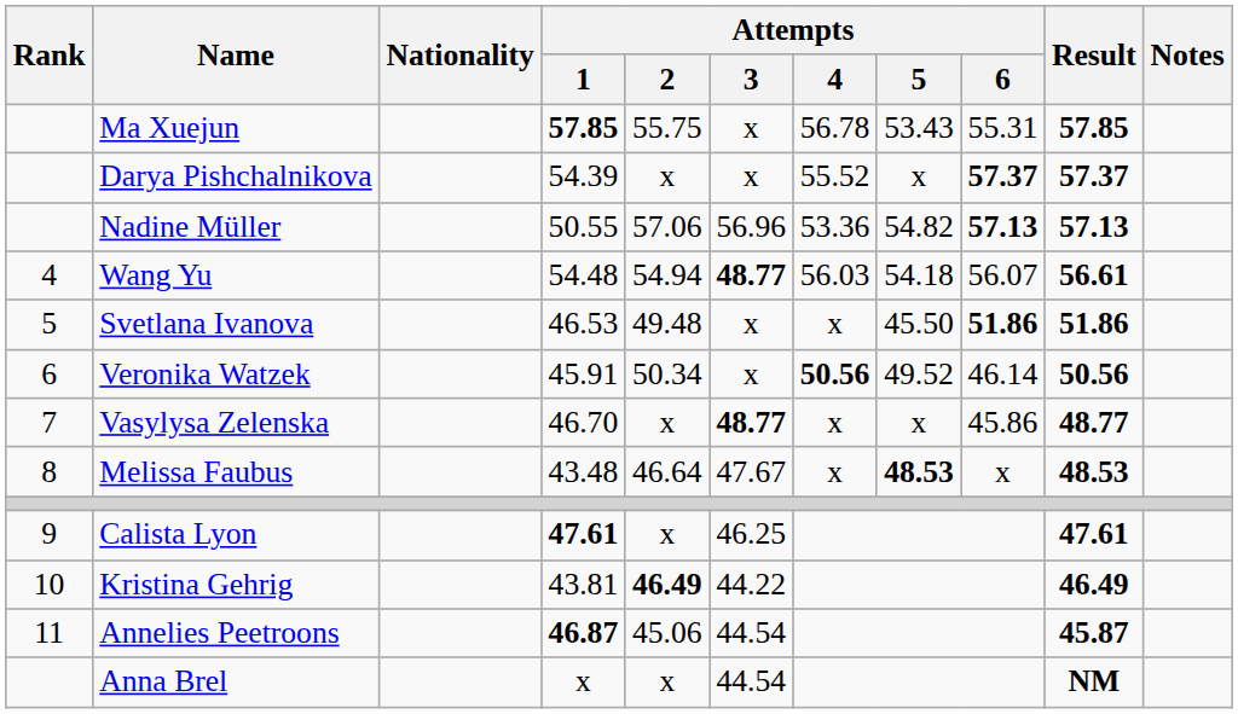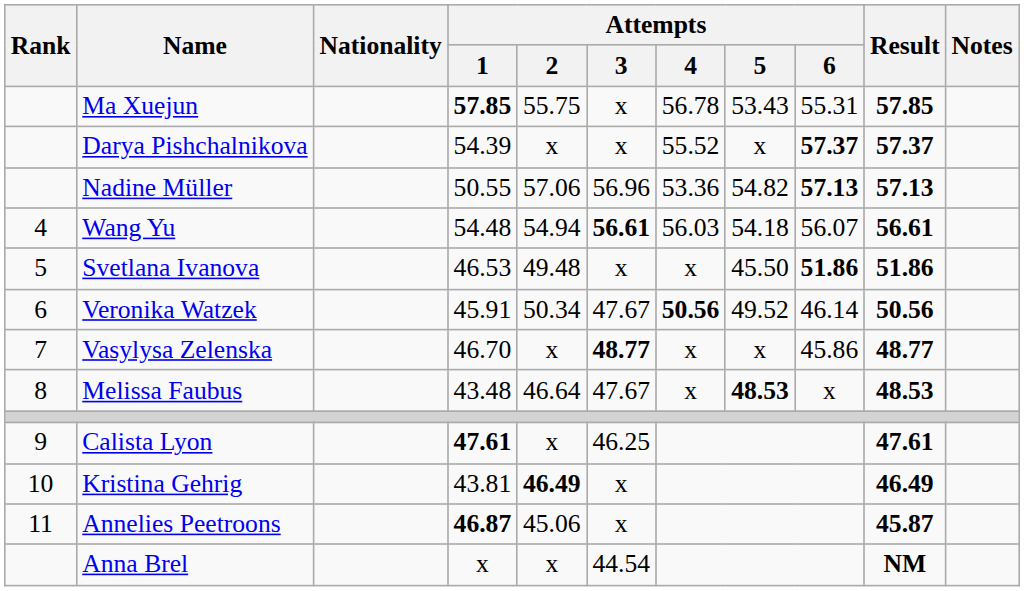 <table class="wikitable sortable" style="text-align:center">
 <tr>
 <th rowspan=2>Rank</th>
 <th rowspan=2>Name</th>
 <th rowspan=2>Nationality</th>
 <th colspan=6>Attempts</th>
 <th rowspan=2>Result</th>
 <th rowspan=2>Notes</th>
 </tr>
 <tr>
 <th>1</th>
 <th>2</th>
 <th>3</th>
 <th>4</th>
 <th>5</th>
 <th>6</th>
 </tr>
 <tr>
 <td></td>
 <td align=left><a href='#'>Ma Xuejun</a></td>
 <td align=left></td>
 <td><strong>57.85</strong></td>
 <td>55.75</td>
 <td>x</td>
 <td>56.78</td>
 <td>53.43</td>
 <td>55.31</td>
 <td><strong>57.85</strong></td>
 <td></td>
 </tr>
 <tr>
 <td></td>
 <td align=left><a href='#'>Darya Pishchalnikova</a></td>
 <td align=left></td>
 <td>54.39</td>
 <td>x</td>
 <td>x</td>
 <td>55.52</td>
 <td>x</td>
 <td><strong>57.37</strong></td>
 <td><strong>57.37</strong></td>
 <td></td>
 </tr>
 <tr>
 <td></td>
 <td align=left><a href='#'>Nadine Müller</a></td>
 <td align=left></td>
 <td>50.55</td>
 <td>57.06</td>
 <td>56.96</td>
 <td>53.36</td>
 <td>54.82</td>
 <td><strong>57.13</strong></td>
 <td><strong>57.13</strong></td>
 <td></td>
 </tr>
 <tr>
 <td>4</td>
 <td align=left><a href='#'>Wang Yu</a></td>
 <td align=left></td>
 <td>54.48</td>
 <td>54.94</td>
-<td><strong>48.77</strong></td>
+<td><strong>56.61</strong></td>
 <td>56.03</td>
 <td>54.18</td>
 <td>56.07</td>
 <td><strong>56.61</strong></td>
 <td></td>
 </tr>
 <tr>
 <td>5</td>
 <td align=left><a href='#'>Svetlana Ivanova</a></td>
 <td align=left></td>
 <td>46.53</td>
 <td>49.48</td>
 <td>x</td>
 <td>x</td>
 <td>45.50</td>
 <td><strong>51.86</strong></td>
 <td><strong>51.86</strong></td>
 <td></td>
 </tr>
 <tr>
 <td>6</td>
 <td align=left><a href='#'>Veronika Watzek</a></td>
 <td align=left></td>
 <td>45.91</td>
 <td>50.34</td>
-<td>x</td>
+<td>47.67</td>
 <td><strong>50.56</strong></td>
 <td>49.52</td>
 <td>46.14</td>
 <td><strong>50.56</strong></td>
 <td></td>
 </tr>
 <tr>
 <td>7</td>
 <td align=left><a href='#'>Vasylysa Zelenska</a></td>
 <td align=left></td>
 <td>46.70</td>
 <td>x</td>
 <td><strong>48.77</strong></td>
 <td>x</td>
 <td>x</td>
 <td>45.86</td>
 <td><strong>48.77</strong></td>
 <td></td>
 </tr>
 <tr>
 <td>8</td>
 <td align=left><a href='#'>Melissa Faubus</a></td>
 <td align=left></td>
 <td>43.48</td>
 <td>46.64</td>
 <td>47.67</td>
 <td>x</td>
 <td><strong>48.53</strong></td>
 <td>x</td>
 <td><strong>48.53</strong></td>
 <td></td>
 </tr>
 <tr>
 <td colspan=11 bgcolor=lightgray></td>
 </tr>
 <tr>
 <td>9</td>
 <td align=left><a href='#'>Calista Lyon</a></td>
 <td align=left></td>
 <td><strong>47.61</strong></td>
 <td>x</td>
 <td>46.25</td>
 <td colspan=3></td>
 <td><strong>47.61</strong></td>
 <td></td>
 </tr>
 <tr>
 <td>10</td>
 <td align=left><a href='#'>Kristina Gehrig</a></td>
 <td align=left></td>
 <td>43.81</td>
 <td><strong>46.49</strong></td>
-<td>44.22</td>
+<td>x</td>
 <td colspan=3></td>
 <td><strong>46.49</strong></td>
 <td></td>
 </tr>
 <tr>
 <td>11</td>
 <td align=left><a href='#'>Annelies Peetroons</a></td>
 <td align=left></td>
 <td><strong>46.87</strong></td>
 <td>45.06</td>
-<td>44.54</td>
+<td>x</td>
 <td colspan=3></td>
 <td><strong>45.87</strong></td>
 <td></td>
 </tr>
 <tr>
 <td></td>
 <td align=left><a href='#'>Anna Brel</a></td>
 <td align=left></td>
 <td>x</td>
 <td>x</td>
 <td>44.54</td>
 <td colspan=3></td>
 <td><strong>NM</strong></td>
 <td></td>
 </tr>
 </table>
